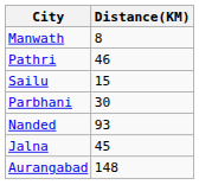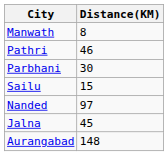 <table class="wikitable">
 <tr>
 <th>City</th>
 <th>Distance(KM)</th>
 </tr>
 <tr>
 <td><a href='#'>Manwath</a></td>
 <td>8</td>
 </tr>
 <tr>
 <td><a href='#'>Pathri</a></td>
 <td>46</td>
 </tr>
 <tr>
+<td><a href='#'>Parbhani</a></td>
+<td>30</td>
+</tr>
+<tr>
 <td><a href='#'>Sailu</a></td>
 <td>15</td>
 </tr>
 <tr>
-<td><a href='#'>Parbhani</a></td>
-<td>30</td>
-</tr>
-<tr>
 <td><a href='#'>Nanded</a></td>
-<td>93</td>
+<td>97</td>
 </tr>
 <tr>
 <td><a href='#'>Jalna</a></td>
 <td>45</td>
 </tr>
 <tr>
 <td><a href='#'>Aurangabad</a></td>
 <td>148</td>
 </tr>
 </table>
